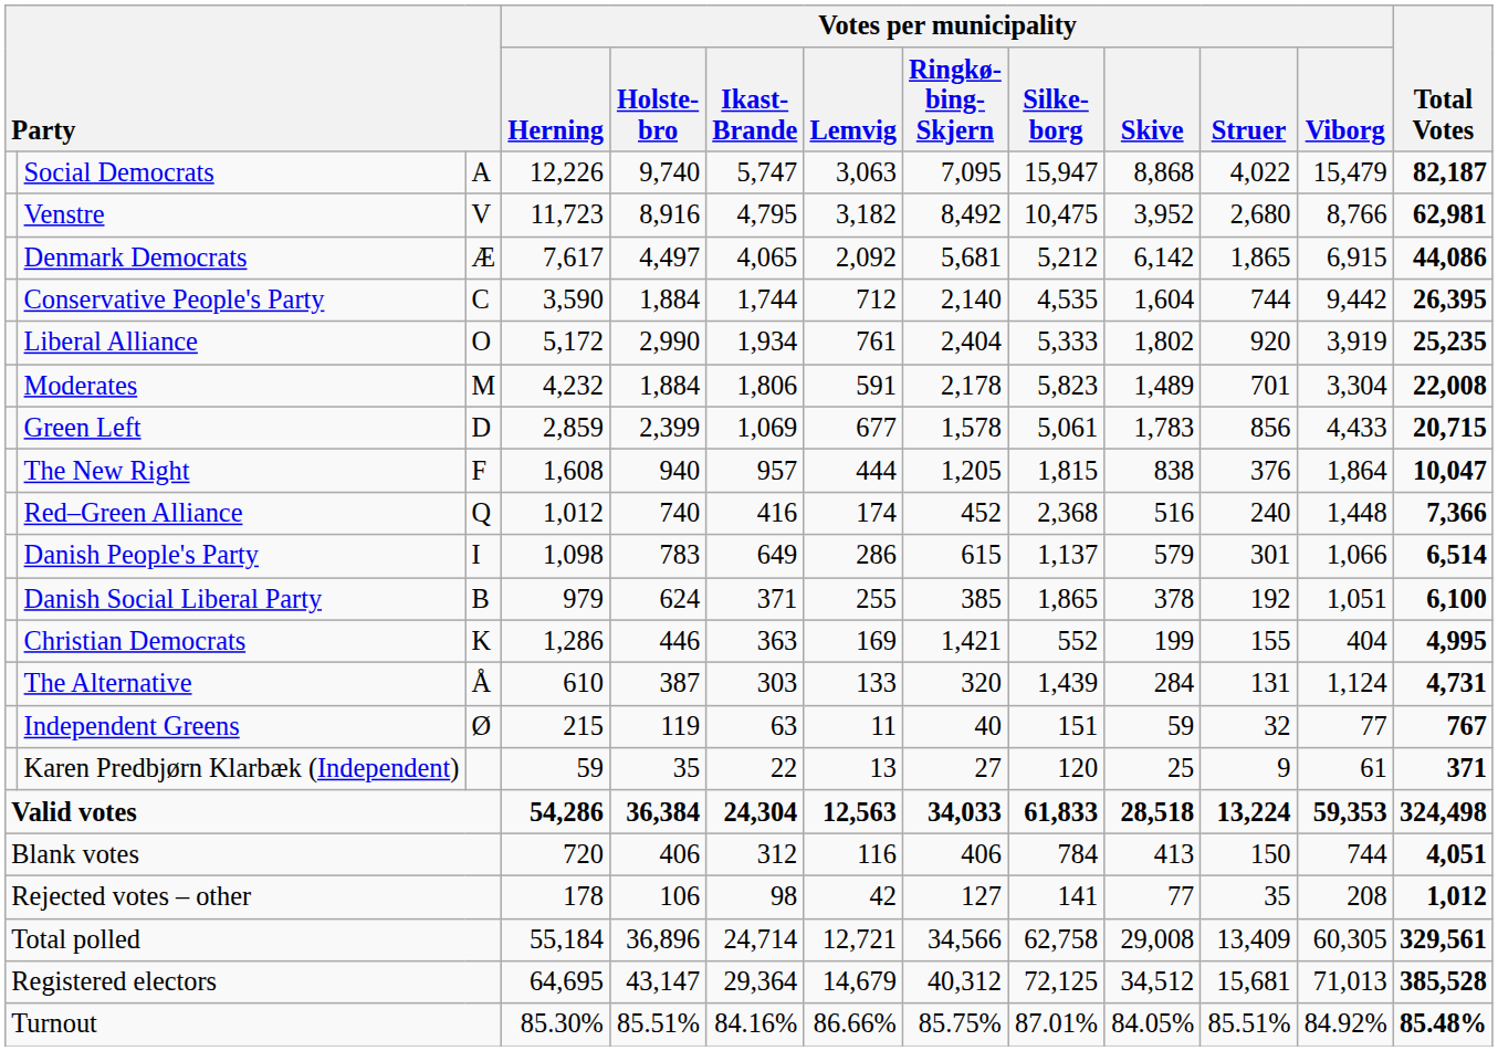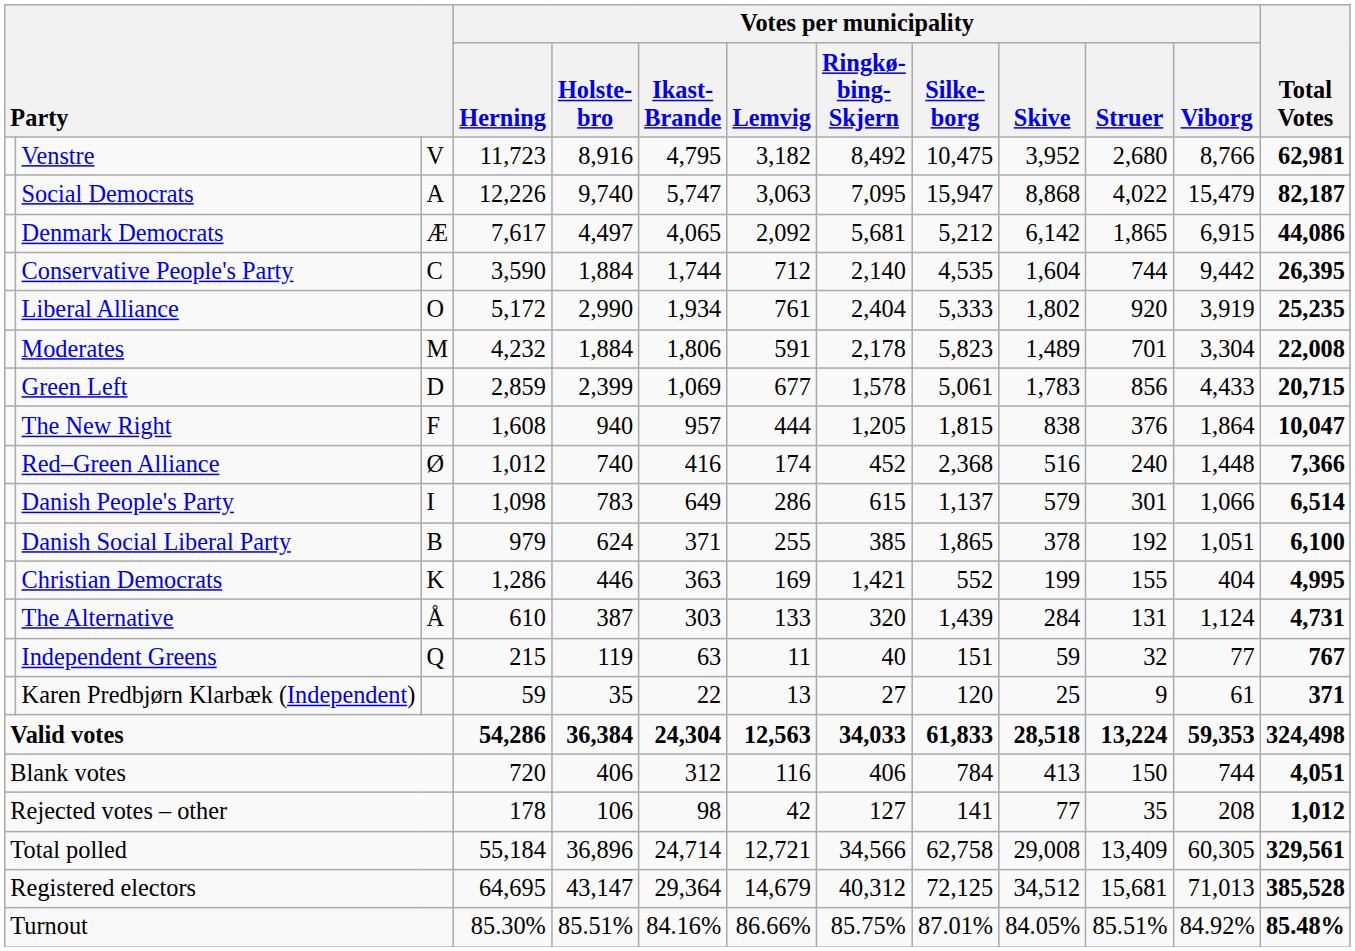 <table class="wikitable" border="1" style="text-align:right;">
 <tr>
 <th style="text-align:left;" valign=bottom rowspan=2 colspan=3>Party</th>
 <th colspan=9>Votes per municipality</th>
 <th align=center valign=bottom rowspan=2 width="50">Total Votes</th>
 </tr>
 <tr>
 <th align=center valign=bottom width="50"><a href='#'>Herning</a></th>
 <th align=center valign=bottom width="50"><a href='#'>Holste- bro</a></th>
 <th align=center valign=bottom width="50"><a href='#'>Ikast- Brande</a></th>
 <th align=center valign=bottom width="50"><a href='#'>Lemvig</a></th>
 <th align=center valign=bottom width="50"><a href='#'>Ringkø- bing- Skjern</a></th>
 <th align=center valign=bottom width="50"><a href='#'>Silke- borg</a></th>
 <th align=center valign=bottom width="50"><a href='#'>Skive</a></th>
 <th align=center valign=bottom width="50"><a href='#'>Struer</a></th>
 <th align=center valign=bottom width="50"><a href='#'>Viborg</a></th>
 </tr>
 <tr>
 <td></td>
+<td align=left><a href='#'>Venstre</a></td>
+<td align=left>V</td>
+<td>11,723</td>
+<td>8,916</td>
+<td>4,795</td>
+<td>3,182</td>
+<td>8,492</td>
+<td>10,475</td>
+<td>3,952</td>
+<td>2,680</td>
+<td>8,766</td>
+<td><strong>62,981</strong></td>
+</tr>
+<tr>
+<td></td>
 <td align=left><a href='#'>Social Democrats</a></td>
 <td align=left>A</td>
 <td>12,226</td>
 <td>9,740</td>
 <td>5,747</td>
 <td>3,063</td>
 <td>7,095</td>
 <td>15,947</td>
 <td>8,868</td>
 <td>4,022</td>
 <td>15,479</td>
 <td><strong>82,187</strong></td>
-</tr>
-<tr>
-<td></td>
-<td align=left><a href='#'>Venstre</a></td>
-<td align=left>V</td>
-<td>11,723</td>
-<td>8,916</td>
-<td>4,795</td>
-<td>3,182</td>
-<td>8,492</td>
-<td>10,475</td>
-<td>3,952</td>
-<td>2,680</td>
-<td>8,766</td>
-<td><strong>62,981</strong></td>
 </tr>
 <tr>
 <td></td>
 <td align=left><a href='#'>Denmark Democrats</a></td>
 <td align=left>Æ</td>
 <td>7,617</td>
 <td>4,497</td>
 <td>4,065</td>
 <td>2,092</td>
 <td>5,681</td>
 <td>5,212</td>
 <td>6,142</td>
 <td>1,865</td>
 <td>6,915</td>
 <td><strong>44,086</strong></td>
 </tr>
 <tr>
 <td></td>
 <td align=left style="white-space: nowrap;"><a href='#'>Conservative People's Party</a></td>
 <td align=left>C</td>
 <td>3,590</td>
 <td>1,884</td>
 <td>1,744</td>
 <td>712</td>
 <td>2,140</td>
 <td>4,535</td>
 <td>1,604</td>
 <td>744</td>
 <td>9,442</td>
 <td><strong>26,395</strong></td>
 </tr>
 <tr>
 <td></td>
 <td align=left><a href='#'>Liberal Alliance</a></td>
 <td align=left>O</td>
 <td>5,172</td>
 <td>2,990</td>
 <td>1,934</td>
 <td>761</td>
 <td>2,404</td>
 <td>5,333</td>
 <td>1,802</td>
 <td>920</td>
 <td>3,919</td>
 <td><strong>25,235</strong></td>
 </tr>
 <tr>
 <td></td>
 <td align=left><a href='#'>Moderates</a></td>
 <td align=left>M</td>
 <td>4,232</td>
 <td>1,884</td>
 <td>1,806</td>
 <td>591</td>
 <td>2,178</td>
 <td>5,823</td>
 <td>1,489</td>
 <td>701</td>
 <td>3,304</td>
 <td><strong>22,008</strong></td>
 </tr>
 <tr>
 <td></td>
 <td align=left><a href='#'>Green Left</a></td>
 <td align=left>D</td>
 <td>2,859</td>
 <td>2,399</td>
 <td>1,069</td>
 <td>677</td>
 <td>1,578</td>
 <td>5,061</td>
 <td>1,783</td>
 <td>856</td>
 <td>4,433</td>
 <td><strong>20,715</strong></td>
 </tr>
 <tr>
 <td></td>
 <td align=left><a href='#'>The New Right</a></td>
 <td align=left>F</td>
 <td>1,608</td>
 <td>940</td>
 <td>957</td>
 <td>444</td>
 <td>1,205</td>
 <td>1,815</td>
 <td>838</td>
 <td>376</td>
 <td>1,864</td>
 <td><strong>10,047</strong></td>
 </tr>
 <tr>
 <td></td>
 <td align=left><a href='#'>Red–Green Alliance</a></td>
-<td align=left>Q</td>
+<td align=left>Ø</td>
 <td>1,012</td>
 <td>740</td>
 <td>416</td>
 <td>174</td>
 <td>452</td>
 <td>2,368</td>
 <td>516</td>
 <td>240</td>
 <td>1,448</td>
 <td><strong>7,366</strong></td>
 </tr>
 <tr>
 <td></td>
 <td align=left><a href='#'>Danish People's Party</a></td>
 <td align=left>I</td>
 <td>1,098</td>
 <td>783</td>
 <td>649</td>
 <td>286</td>
 <td>615</td>
 <td>1,137</td>
 <td>579</td>
 <td>301</td>
 <td>1,066</td>
 <td><strong>6,514</strong></td>
 </tr>
 <tr>
 <td></td>
 <td align=left><a href='#'>Danish Social Liberal Party</a></td>
 <td align=left>B</td>
 <td>979</td>
 <td>624</td>
 <td>371</td>
 <td>255</td>
 <td>385</td>
 <td>1,865</td>
 <td>378</td>
 <td>192</td>
 <td>1,051</td>
 <td><strong>6,100</strong></td>
 </tr>
 <tr>
 <td></td>
 <td align=left><a href='#'>Christian Democrats</a></td>
 <td align=left>K</td>
 <td>1,286</td>
 <td>446</td>
 <td>363</td>
 <td>169</td>
 <td>1,421</td>
 <td>552</td>
 <td>199</td>
 <td>155</td>
 <td>404</td>
 <td><strong>4,995</strong></td>
 </tr>
 <tr>
 <td></td>
 <td align=left><a href='#'>The Alternative</a></td>
 <td align=left>Å</td>
 <td>610</td>
 <td>387</td>
 <td>303</td>
 <td>133</td>
 <td>320</td>
 <td>1,439</td>
 <td>284</td>
 <td>131</td>
 <td>1,124</td>
 <td><strong>4,731</strong></td>
 </tr>
 <tr>
 <td></td>
 <td align=left><a href='#'>Independent Greens</a></td>
-<td align=left>Ø</td>
+<td align=left>Q</td>
 <td>215</td>
 <td>119</td>
 <td>63</td>
 <td>11</td>
 <td>40</td>
 <td>151</td>
 <td>59</td>
 <td>32</td>
 <td>77</td>
 <td><strong>767</strong></td>
 </tr>
 <tr>
 <td></td>
 <td align=left>Karen Predbjørn Klarbæk (<a href='#'>Independent</a>)</td>
 <td></td>
 <td>59</td>
 <td>35</td>
 <td>22</td>
 <td>13</td>
 <td>27</td>
 <td>120</td>
 <td>25</td>
 <td>9</td>
 <td>61</td>
 <td><strong>371</strong></td>
 </tr>
 <tr style="font-weight:bold">
 <td align=left colspan=3>Valid votes</td>
 <td>54,286</td>
 <td>36,384</td>
 <td>24,304</td>
 <td>12,563</td>
 <td>34,033</td>
 <td>61,833</td>
 <td>28,518</td>
 <td>13,224</td>
 <td>59,353</td>
 <td>324,498</td>
 </tr>
 <tr>
 <td align=left colspan=3>Blank votes</td>
 <td>720</td>
 <td>406</td>
 <td>312</td>
 <td>116</td>
 <td>406</td>
 <td>784</td>
 <td>413</td>
 <td>150</td>
 <td>744</td>
 <td><strong>4,051</strong></td>
 </tr>
 <tr>
 <td align=left colspan=3>Rejected votes – other</td>
 <td>178</td>
 <td>106</td>
 <td>98</td>
 <td>42</td>
 <td>127</td>
 <td>141</td>
 <td>77</td>
 <td>35</td>
 <td>208</td>
 <td><strong>1,012</strong></td>
 </tr>
 <tr>
 <td align=left colspan=3>Total polled</td>
 <td>55,184</td>
 <td>36,896</td>
 <td>24,714</td>
 <td>12,721</td>
 <td>34,566</td>
 <td>62,758</td>
 <td>29,008</td>
 <td>13,409</td>
 <td>60,305</td>
 <td><strong>329,561</strong></td>
 </tr>
 <tr>
 <td align=left colspan=3>Registered electors</td>
 <td>64,695</td>
 <td>43,147</td>
 <td>29,364</td>
 <td>14,679</td>
 <td>40,312</td>
 <td>72,125</td>
 <td>34,512</td>
 <td>15,681</td>
 <td>71,013</td>
 <td><strong>385,528</strong></td>
 </tr>
 <tr>
 <td align=left colspan=3>Turnout</td>
 <td>85.30%</td>
 <td>85.51%</td>
 <td>84.16%</td>
 <td>86.66%</td>
 <td>85.75%</td>
 <td>87.01%</td>
 <td>84.05%</td>
 <td>85.51%</td>
 <td>84.92%</td>
 <td><strong>85.48%</strong></td>
 </tr>
 </table>
